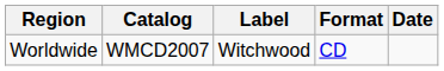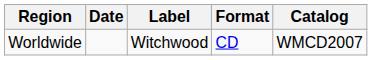 <table class="wikitable">
 <tr>
 <th>Region</th>
-<th>Catalog</th>
+<th>Date</th>
 <th>Label</th>
 <th>Format</th>
-<th>Date</th>
+<th>Catalog</th>
 </tr>
 <tr>
 <td>Worldwide</td>
-<td>WMCD2007</td>
+<td></td>
 <td>Witchwood</td>
 <td><a href='#'>CD</a></td>
-<td></td>
+<td>WMCD2007</td>
 </tr>
 </table>
